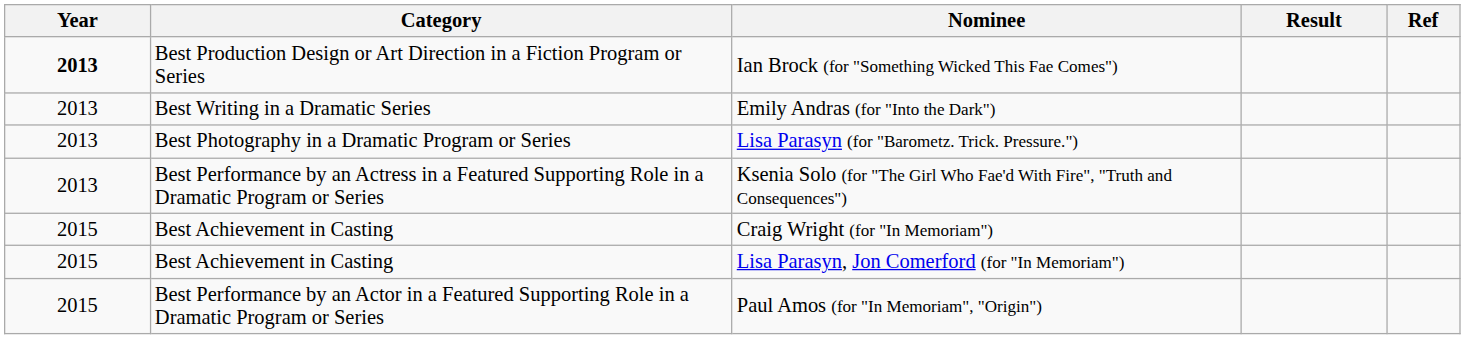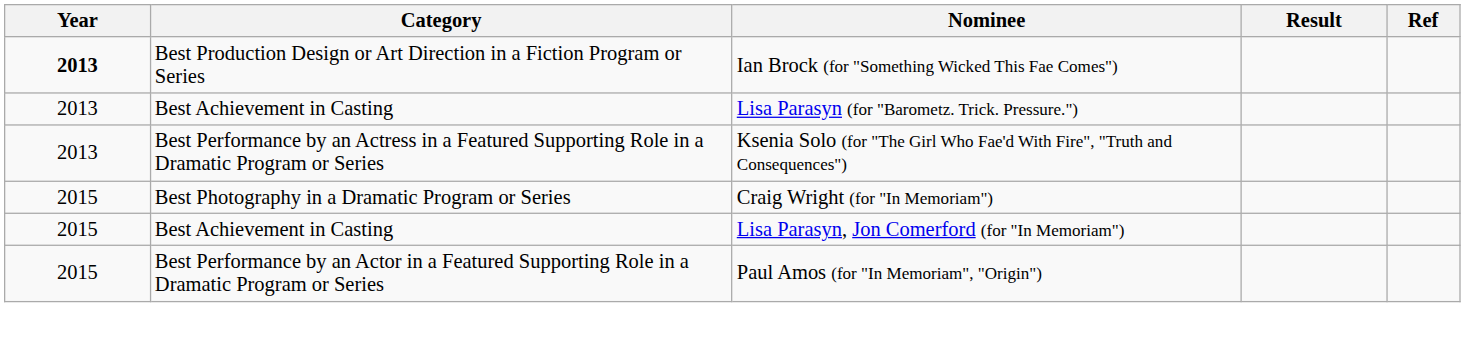 <table class="wikitable" style="width:90%;">
 <tr>
 <th style="width:10%;">Year</th>
 <th style="width:40%;">Category</th>
 <th style="width:35%;">Nominee</th>
 <th style="width:10%;">Result</th>
 <th style="width:5%;">Ref</th>
 </tr>
 <tr>
 <td style="text-align:center;"><strong>2013</strong></td>
 <td>Best Production Design or Art Direction in a Fiction Program or Series</td>
 <td>Ian Brock <small>(for "Something Wicked This Fae Comes")</small></td>
 <td></td>
 <td style="text-align:center;"></td>
 </tr>
 <tr>
 <td style="text-align:center;">2013</td>
-<td>Best Writing in a Dramatic Series</td>
-<td>Emily Andras <small>(for "Into the Dark")</small></td>
-<td></td>
-<td style="text-align:center;"></td>
-</tr>
-<tr>
-<td style="text-align:center;">2013</td>
-<td>Best Photography in a Dramatic Program or Series</td>
+<td>Best Achievement in Casting</td>
 <td><a href='#'>Lisa Parasyn</a> <small>(for "Barometz. Trick. Pressure.")</small></td>
 <td></td>
 <td style="text-align:center;"></td>
 </tr>
 <tr>
 <td style="text-align:center;">2013</td>
 <td>Best Performance by an Actress in a Featured Supporting Role in a Dramatic Program or Series</td>
 <td>Ksenia Solo <small>(for "The Girl Who Fae'd With Fire", "Truth and Consequences")</small></td>
 <td></td>
 <td style="text-align:center;"></td>
 </tr>
 <tr>
 <td style="text-align:center;">2015</td>
-<td>Best Achievement in Casting</td>
+<td>Best Photography in a Dramatic Program or Series</td>
 <td>Craig Wright <small>(for "In Memoriam")</small></td>
 <td></td>
 <td style="text-align:center;"></td>
 </tr>
 <tr>
 <td style="text-align:center;">2015</td>
 <td>Best Achievement in Casting</td>
 <td><a href='#'>Lisa Parasyn</a>, <a href='#'>Jon Comerford</a> <small>(for "In Memoriam")</small></td>
 <td></td>
 <td style="text-align:center;"></td>
 </tr>
 <tr>
 <td style="text-align:center;">2015</td>
 <td>Best Performance by an Actor in a Featured Supporting Role in a Dramatic Program or Series</td>
 <td>Paul Amos <small>(for "In Memoriam", "Origin")</small></td>
 <td></td>
 <td style="text-align:center;"></td>
 </tr>
 </table>
